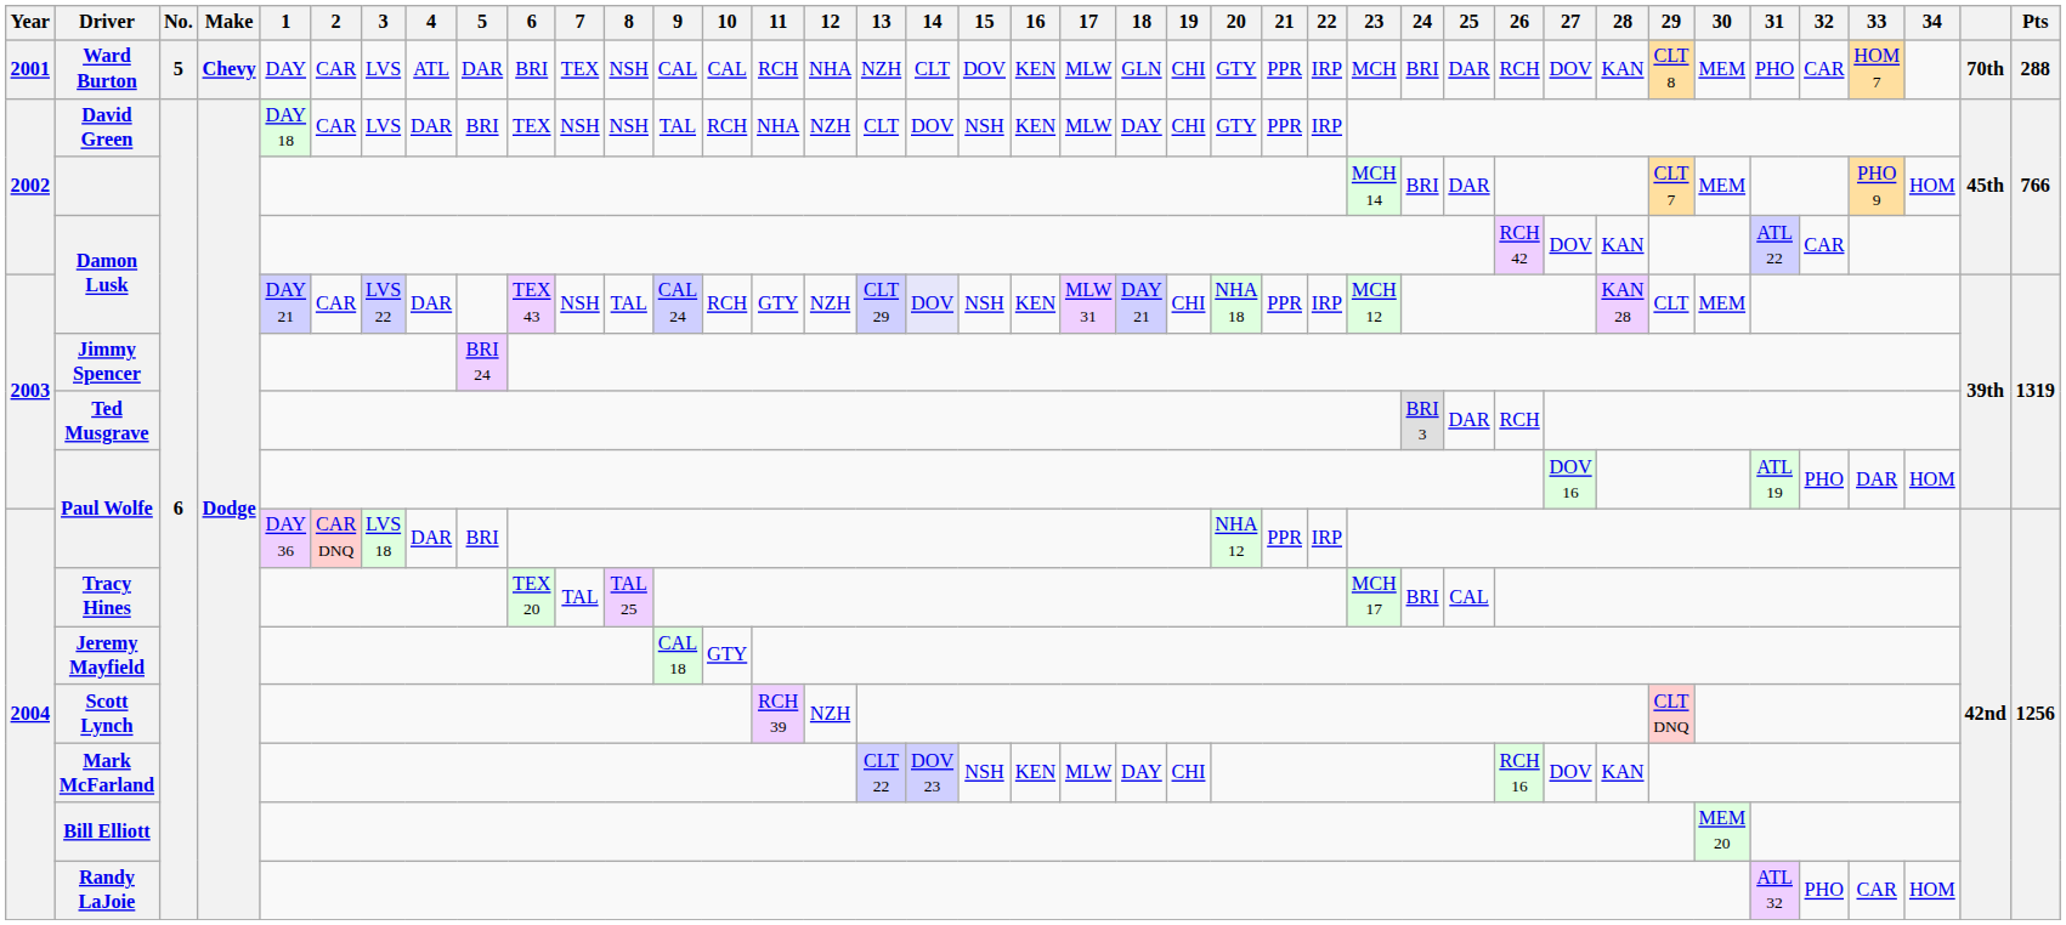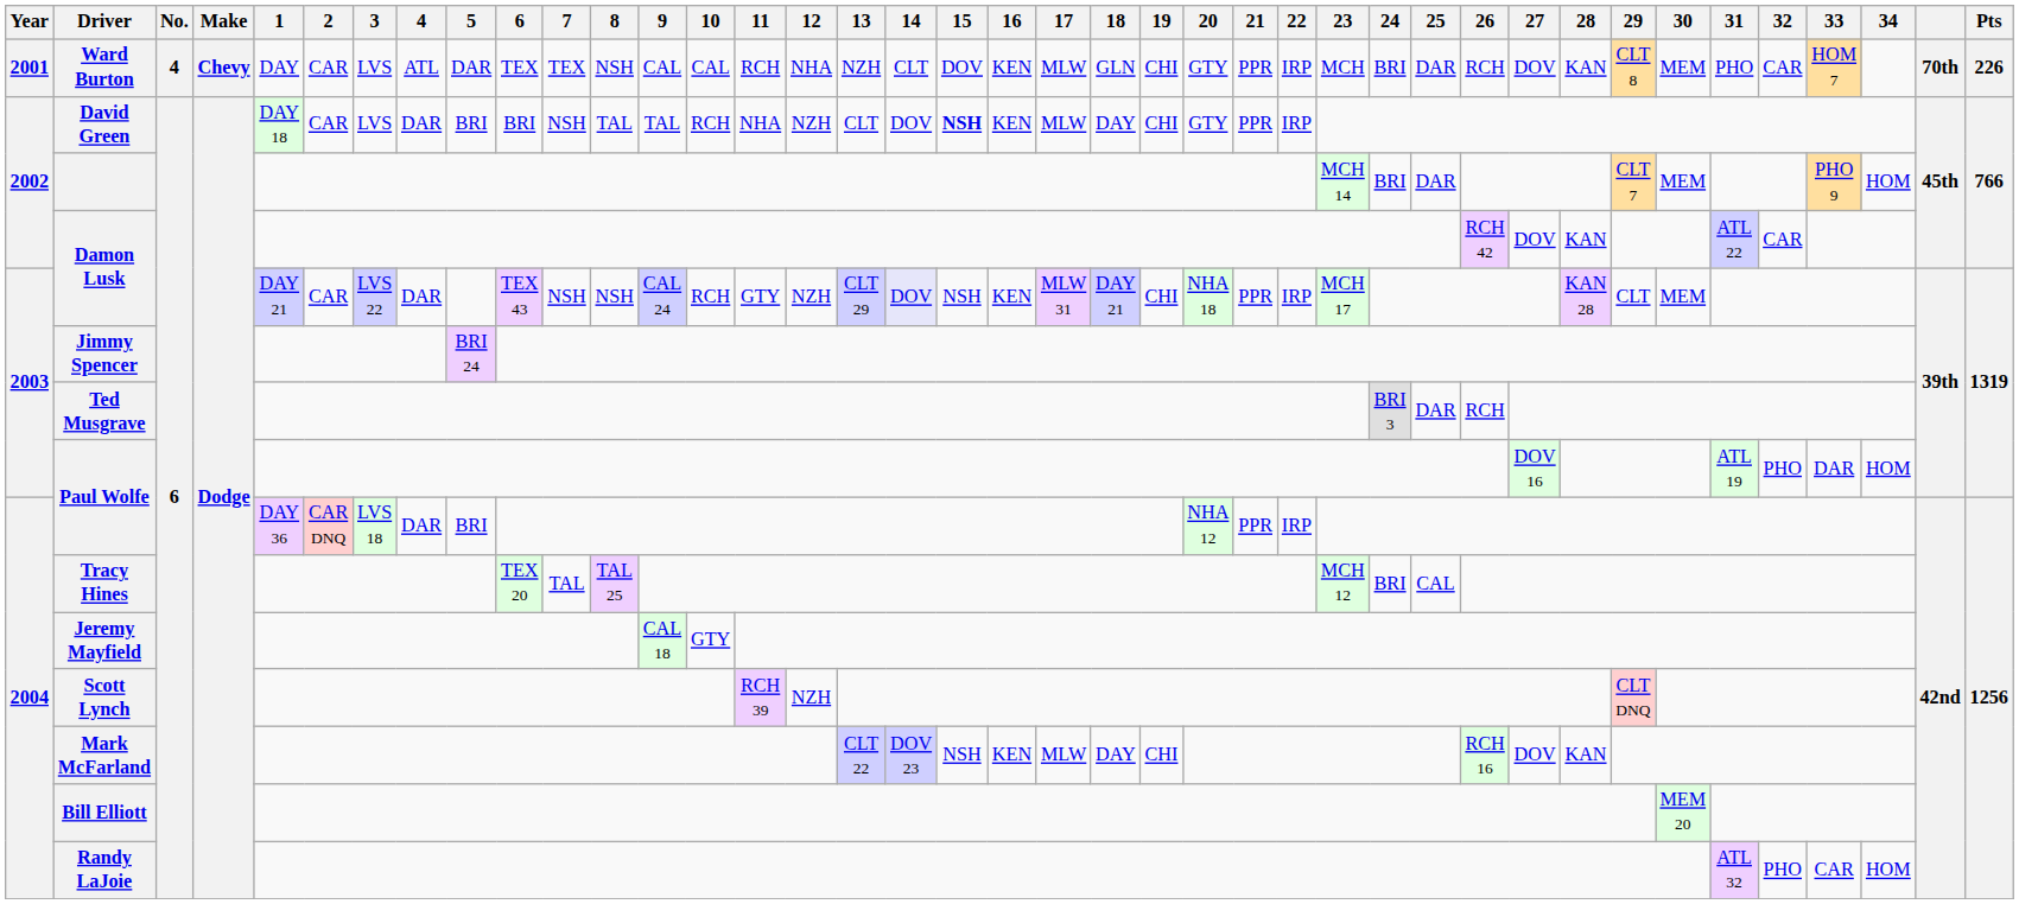 <table class="wikitable" style="text-align:center; font-size:75%">
 <tr>
 <th>Year</th>
 <th>Driver</th>
 <th>No.</th>
 <th>Make</th>
 <th>1</th>
 <th>2</th>
 <th>3</th>
 <th>4</th>
 <th>5</th>
 <th>6</th>
 <th>7</th>
 <th>8</th>
 <th>9</th>
 <th>10</th>
 <th>11</th>
 <th>12</th>
 <th>13</th>
 <th>14</th>
 <th>15</th>
 <th>16</th>
 <th>17</th>
 <th>18</th>
 <th>19</th>
 <th>20</th>
 <th>21</th>
 <th>22</th>
 <th>23</th>
 <th>24</th>
 <th>25</th>
 <th>26</th>
 <th>27</th>
 <th>28</th>
 <th>29</th>
 <th>30</th>
 <th>31</th>
 <th>32</th>
 <th>33</th>
 <th>34</th>
 <th></th>
 <th>Pts</th>
 </tr>
 <tr>
 <th><a href='#'>2001</a></th>
 <th><a href='#'>Ward Burton</a></th>
-<th>5</th>
+<th>4</th>
 <th><a href='#'>Chevy</a></th>
 <td><a href='#'>DAY</a></td>
 <td><a href='#'>CAR</a></td>
 <td><a href='#'>LVS</a></td>
 <td><a href='#'>ATL</a></td>
 <td><a href='#'>DAR</a></td>
-<td><a href='#'>BRI</a></td>
+<td><a href='#'>TEX</a></td>
 <td><a href='#'>TEX</a></td>
 <td><a href='#'>NSH</a></td>
 <td><a href='#'>CAL</a></td>
 <td><a href='#'>CAL</a></td>
 <td><a href='#'>RCH</a></td>
 <td><a href='#'>NHA</a></td>
 <td><a href='#'>NZH</a></td>
 <td><a href='#'>CLT</a></td>
 <td><a href='#'>DOV</a></td>
 <td><a href='#'>KEN</a></td>
 <td><a href='#'>MLW</a></td>
 <td><a href='#'>GLN</a></td>
 <td><a href='#'>CHI</a></td>
 <td><a href='#'>GTY</a></td>
 <td><a href='#'>PPR</a></td>
 <td><a href='#'>IRP</a></td>
 <td><a href='#'>MCH</a></td>
 <td><a href='#'>BRI</a></td>
 <td><a href='#'>DAR</a></td>
 <td><a href='#'>RCH</a></td>
 <td><a href='#'>DOV</a></td>
 <td><a href='#'>KAN</a></td>
 <td style="background:#FFDF9F;"><a href='#'>CLT</a><br><small>8</small></td>
 <td><a href='#'>MEM</a></td>
 <td><a href='#'>PHO</a></td>
 <td><a href='#'>CAR</a></td>
 <td style="background:#FFDF9F;"><a href='#'>HOM</a><br><small>7</small></td>
 <td></td>
 <th>70th</th>
-<th>288</th>
+<th>226</th>
 </tr>
 <tr>
 <th rowspan=3><a href='#'>2002</a></th>
 <th><a href='#'>David Green</a></th>
 <th rowspan=14>6</th>
 <th rowspan=14><a href='#'>Dodge</a></th>
 <td style="background:#DFFFDF;"><a href='#'>DAY</a><br><small>18</small></td>
 <td><a href='#'>CAR</a></td>
 <td><a href='#'>LVS</a></td>
 <td><a href='#'>DAR</a></td>
 <td><a href='#'>BRI</a></td>
-<td><a href='#'>TEX</a></td>
+<td><a href='#'>BRI</a></td>
 <td><a href='#'>NSH</a></td>
-<td><a href='#'>NSH</a></td>
+<td><a href='#'>TAL</a></td>
 <td><a href='#'>TAL</a></td>
 <td><a href='#'>RCH</a></td>
 <td><a href='#'>NHA</a></td>
 <td><a href='#'>NZH</a></td>
 <td><a href='#'>CLT</a></td>
 <td><a href='#'>DOV</a></td>
-<td><a href='#'>NSH</a></td>
+<td><strong><a href='#'>NSH</a></strong></td>
 <td><a href='#'>KEN</a></td>
 <td><a href='#'>MLW</a></td>
 <td><a href='#'>DAY</a></td>
 <td><a href='#'>CHI</a></td>
 <td><a href='#'>GTY</a></td>
 <td><a href='#'>PPR</a></td>
 <td><a href='#'>IRP</a></td>
 <td colspan=12></td>
 <th rowspan=3>45th</th>
 <th rowspan=3>766</th>
 </tr>
 <tr>
 <th></th>
 <td colspan=22></td>
 <td style="background:#DFFFDF;"><a href='#'>MCH</a><br><small>14</small></td>
 <td><a href='#'>BRI</a></td>
 <td><a href='#'>DAR</a></td>
 <td colspan=3></td>
 <td style="background:#FFDF9F;"><a href='#'>CLT</a><br><small>7</small></td>
 <td><a href='#'>MEM</a></td>
 <td colspan=2></td>
 <td style="background:#FFDF9F;"><a href='#'>PHO</a><br><small>9</small></td>
 <td><a href='#'>HOM</a></td>
 </tr>
 <tr>
 <th rowspan=2><a href='#'>Damon Lusk</a></th>
 <td colspan=25></td>
 <td style="background:#EFCFFF;"><a href='#'>RCH</a><br><small>42</small></td>
 <td><a href='#'>DOV</a></td>
 <td><a href='#'>KAN</a></td>
 <td colspan=2></td>
 <td style="background:#CFCFFF;"><a href='#'>ATL</a><br><small>22</small></td>
 <td><a href='#'>CAR</a></td>
 <td colspan=2></td>
 </tr>
 <tr>
 <th rowspan=4><a href='#'>2003</a></th>
 <td style="background:#CFCFFF;"><a href='#'>DAY</a><br><small>21</small></td>
 <td><a href='#'>CAR</a></td>
 <td style="background:#CFCFFF;"><a href='#'>LVS</a><br><small>22</small></td>
 <td><a href='#'>DAR</a></td>
 <td></td>
 <td style="background:#EFCFFF;"><a href='#'>TEX</a><br><small>43</small></td>
 <td><a href='#'>NSH</a></td>
-<td><a href='#'>TAL</a></td>
+<td><a href='#'>NSH</a></td>
 <td style="background:#CFCFFF;"><a href='#'>CAL</a><br><small>24</small></td>
 <td><a href='#'>RCH</a></td>
 <td><a href='#'>GTY</a></td>
 <td><a href='#'>NZH</a></td>
 <td style="background:#CFCFFF;"><a href='#'>CLT</a><br><small>29</small></td>
 <td style="background: lavender;"><a href='#'>DOV</a></td>
 <td><a href='#'>NSH</a></td>
 <td><a href='#'>KEN</a></td>
 <td style="background:#EFCFFF;"><a href='#'>MLW</a><br><small>31</small></td>
 <td style="background:#CFCFFF;"><a href='#'>DAY</a><br><small>21</small></td>
 <td><a href='#'>CHI</a></td>
 <td style="background:#DFFFDF;"><a href='#'>NHA</a><br><small>18</small></td>
 <td><a href='#'>PPR</a></td>
 <td><a href='#'>IRP</a></td>
-<td style="background:#DFFFDF;"><a href='#'>MCH</a><br><small>12</small></td>
+<td style="background:#DFFFDF;"><a href='#'>MCH</a><br><small>17</small></td>
 <td colspan=4></td>
 <td style="background:#EFCFFF;"><a href='#'>KAN</a><br><small>28</small></td>
 <td><a href='#'>CLT</a></td>
 <td><a href='#'>MEM</a></td>
 <td colspan=4></td>
 <th rowspan=4>39th</th>
 <th rowspan=4>1319</th>
 </tr>
 <tr>
 <th><a href='#'>Jimmy Spencer</a></th>
 <td colspan=4></td>
 <td style="background:#EFCFFF;"><a href='#'>BRI</a><br><small>24</small></td>
 <td colspan=29></td>
 </tr>
 <tr>
 <th><a href='#'>Ted Musgrave</a></th>
 <td colspan=23></td>
 <td style="background:#DFDFDF;"><a href='#'>BRI</a><br><small>3</small></td>
 <td><a href='#'>DAR</a></td>
 <td><a href='#'>RCH</a></td>
 <td colspan=8></td>
 </tr>
 <tr>
 <th rowspan=2><a href='#'>Paul Wolfe</a></th>
 <td colspan=26></td>
 <td style="background:#DFFFDF;"><a href='#'>DOV</a><br><small>16</small></td>
 <td colspan=3></td>
 <td style="background:#DFFFDF;"><a href='#'>ATL</a><br><small>19</small></td>
 <td><a href='#'>PHO</a></td>
 <td><a href='#'>DAR</a></td>
 <td><a href='#'>HOM</a></td>
 </tr>
 <tr>
 <th rowspan=7><a href='#'>2004</a></th>
 <td style="background:#EFCFFF;"><a href='#'>DAY</a><br><small>36</small></td>
 <td style="background:#FFCFCF;"><a href='#'>CAR</a><br><small>DNQ</small></td>
 <td style="background:#DFFFDF;"><a href='#'>LVS</a><br><small>18</small></td>
 <td><a href='#'>DAR</a></td>
 <td><a href='#'>BRI</a></td>
 <td colspan=14></td>
 <td style="background:#DFFFDF;"><a href='#'>NHA</a><br><small>12</small></td>
 <td><a href='#'>PPR</a></td>
 <td><a href='#'>IRP</a></td>
 <td colspan=12></td>
 <th rowspan=7>42nd</th>
 <th rowspan=7>1256</th>
 </tr>
 <tr>
 <th><a href='#'>Tracy Hines</a></th>
 <td colspan=5></td>
 <td style="background:#DFFFDF;"><a href='#'>TEX</a><br><small>20</small></td>
 <td><a href='#'>TAL</a></td>
 <td style="background:#EFCFFF;"><a href='#'>TAL</a><br><small>25</small></td>
 <td colspan=14></td>
-<td style="background:#DFFFDF;"><a href='#'>MCH</a><br><small>17</small></td>
+<td style="background:#DFFFDF;"><a href='#'>MCH</a><br><small>12</small></td>
 <td><a href='#'>BRI</a></td>
 <td><a href='#'>CAL</a></td>
 <td colspan=9></td>
 </tr>
 <tr>
 <th><a href='#'>Jeremy Mayfield</a></th>
 <td colspan=8></td>
 <td style="background:#DFFFDF;"><a href='#'>CAL</a><br><small>18</small></td>
 <td><a href='#'>GTY</a></td>
 <td colspan=24></td>
 </tr>
 <tr>
 <th><a href='#'>Scott Lynch</a></th>
 <td colspan=10></td>
 <td style="background:#EFCFFF;"><a href='#'>RCH</a><br><small>39</small></td>
 <td><a href='#'>NZH</a></td>
 <td colspan=16></td>
 <td style="background:#FFCFCF;"><a href='#'>CLT</a><br><small>DNQ</small></td>
 <td colspan=5></td>
 </tr>
 <tr>
 <th><a href='#'>Mark McFarland</a></th>
 <td colspan=12></td>
 <td style="background:#CFCFFF;"><a href='#'>CLT</a><br><small>22</small></td>
 <td style="background:#CFCFFF;"><a href='#'>DOV</a><br><small>23</small></td>
 <td><a href='#'>NSH</a></td>
 <td><a href='#'>KEN</a></td>
 <td><a href='#'>MLW</a></td>
 <td><a href='#'>DAY</a></td>
 <td><a href='#'>CHI</a></td>
 <td colspan=6></td>
 <td style="background:#DFFFDF;"><a href='#'>RCH</a><br><small>16</small></td>
 <td><a href='#'>DOV</a></td>
 <td><a href='#'>KAN</a></td>
 <td colspan=6></td>
 </tr>
 <tr>
 <th><a href='#'>Bill Elliott</a></th>
 <td colspan=29></td>
 <td style="background:#DFFFDF;"><a href='#'>MEM</a><br><small>20</small></td>
 <td colspan=4></td>
 </tr>
 <tr>
 <th><a href='#'>Randy LaJoie</a></th>
 <td colspan=30></td>
 <td style="background:#EFCFFF;"><a href='#'>ATL</a><br><small>32</small></td>
 <td><a href='#'>PHO</a></td>
 <td><a href='#'>CAR</a></td>
 <td><a href='#'>HOM</a></td>
 </tr>
 <tr>
 </tr>
 </table>
